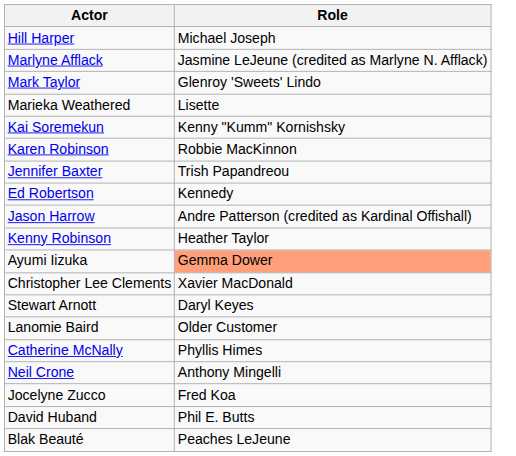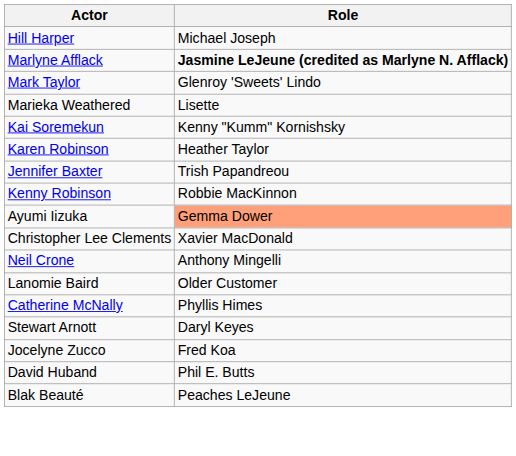 <table class="wikitable">
 <tr>
 <th>Actor</th>
 <th>Role</th>
 </tr>
 <tr>
 <td><a href='#'>Hill Harper</a></td>
 <td>Michael Joseph</td>
 </tr>
 <tr>
 <td><a href='#'>Marlyne Afflack</a></td>
-<td>Jasmine LeJeune (credited as Marlyne N. Afflack)</td>
+<td><strong>Jasmine LeJeune (credited as Marlyne N. Afflack)</strong></td>
 </tr>
 <tr>
 <td><a href='#'>Mark Taylor</a></td>
 <td>Glenroy 'Sweets' Lindo</td>
 </tr>
 <tr>
 <td>Marieka Weathered</td>
 <td>Lisette</td>
 </tr>
 <tr>
 <td><a href='#'>Kai Soremekun</a></td>
 <td>Kenny "Kumm" Kornishsky</td>
 </tr>
 <tr>
 <td><a href='#'>Karen Robinson</a></td>
-<td>Robbie MacKinnon</td>
+<td>Heather Taylor</td>
 </tr>
 <tr>
 <td><a href='#'>Jennifer Baxter</a></td>
 <td>Trish Papandreou</td>
 </tr>
 <tr>
-<td><a href='#'>Ed Robertson</a></td>
-<td>Kennedy</td>
-</tr>
-<tr>
-<td><a href='#'>Jason Harrow</a></td>
-<td>Andre Patterson (credited as Kardinal Offishall)</td>
-</tr>
-<tr>
 <td><a href='#'>Kenny Robinson</a></td>
-<td>Heather Taylor</td>
+<td>Robbie MacKinnon</td>
 </tr>
 <tr>
 <td>Ayumi Iizuka</td>
 <td style="background: lightsalmon;">Gemma Dower</td>
 </tr>
 <tr>
 <td>Christopher Lee Clements</td>
 <td>Xavier MacDonald</td>
 </tr>
 <tr>
-<td>Stewart Arnott</td>
-<td>Daryl Keyes</td>
+<td><a href='#'>Neil Crone</a></td>
+<td>Anthony Mingelli</td>
 </tr>
 <tr>
 <td>Lanomie Baird</td>
 <td>Older Customer</td>
 </tr>
 <tr>
 <td><a href='#'>Catherine McNally</a></td>
 <td>Phyllis Himes</td>
 </tr>
 <tr>
-<td><a href='#'>Neil Crone</a></td>
-<td>Anthony Mingelli</td>
+<td>Stewart Arnott</td>
+<td>Daryl Keyes</td>
 </tr>
 <tr>
 <td>Jocelyne Zucco</td>
 <td>Fred Koa</td>
 </tr>
 <tr>
 <td>David Huband</td>
 <td>Phil E. Butts</td>
 </tr>
 <tr>
 <td>Blak Beauté</td>
 <td>Peaches LeJeune</td>
 </tr>
 </table>
